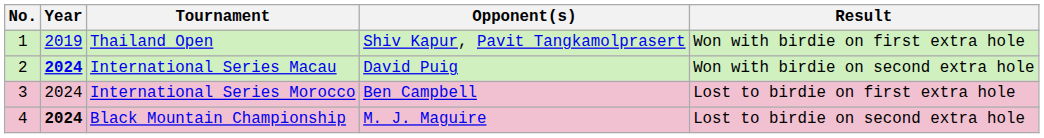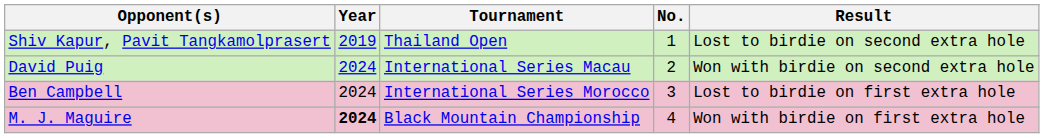 <table class="wikitable" style="font-size:95%;">
 <tr>
-<th>No.</th>
+<th>Opponent(s)</th>
 <th>Year</th>
 <th>Tournament</th>
-<th>Opponent(s)</th>
+<th>No.</th>
 <th>Result</th>
 </tr>
 <tr style="background:#D0F0C0;">
-<td align=center>1</td>
+<td> <a href='#'>Shiv Kapur</a>,  <a href='#'>Pavit Tangkamolprasert</a></td>
 <td><a href='#'>2019</a></td>
 <td><a href='#'>Thailand Open</a></td>
-<td> <a href='#'>Shiv Kapur</a>,  <a href='#'>Pavit Tangkamolprasert</a></td>
-<td>Won with birdie on first extra hole</td>
+<td align=center>1</td>
+<td>Lost to birdie on second extra hole</td>
 </tr>
 <tr style="background:#D0F0C0;">
+<td> <a href='#'>David Puig</a></td>
+<td><a href='#'>2024</a></td>
+<td><a href='#'>International Series Macau</a></td>
 <td align=center>2</td>
-<td><strong><a href='#'>2024</a></strong></td>
-<td><a href='#'>International Series Macau</a></td>
-<td> <a href='#'>David Puig</a></td>
 <td>Won with birdie on second extra hole</td>
 </tr>
 <tr style="background:#F2C1D1;">
-<td align=center>3</td>
+<td> <a href='#'>Ben Campbell</a></td>
 <td>2024</td>
 <td><a href='#'>International Series Morocco</a></td>
-<td> <a href='#'>Ben Campbell</a></td>
+<td align=center>3</td>
 <td>Lost to birdie on first extra hole</td>
 </tr>
 <tr style="background:#F2C1D1;">
-<td align=center>4</td>
+<td> <a href='#'>M. J. Maguire</a></td>
 <td><strong>2024</strong></td>
 <td><a href='#'>Black Mountain Championship</a></td>
-<td> <a href='#'>M. J. Maguire</a></td>
-<td>Lost to birdie on second extra hole</td>
+<td align=center>4</td>
+<td>Won with birdie on first extra hole</td>
 </tr>
 </table>
